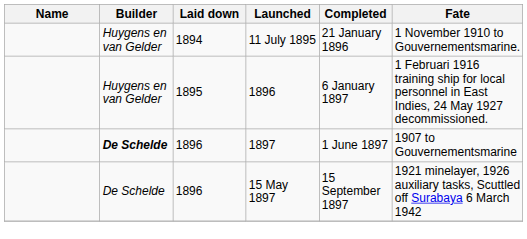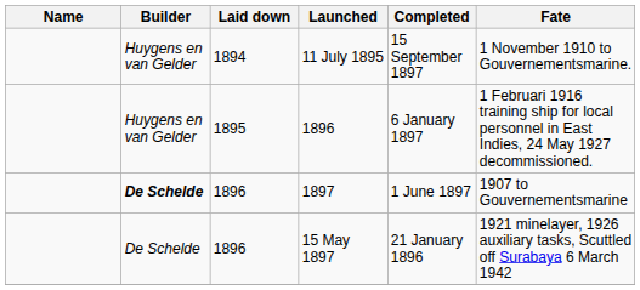 <table class="wikitable">
 <tr>
 <th width="120">Name</th>
 <th width="90">Builder</th>
 <th width="90">Laid down</th>
 <th width="90">Launched</th>
 <th width="90">Completed</th>
 <th width="90">Fate</th>
 </tr>
 <tr>
 <td></td>
 <td><em>Huygens en van Gelder</em></td>
 <td>1894</td>
 <td>11 July 1895</td>
-<td>21 January 1896</td>
+<td>15 September 1897</td>
 <td>1 November 1910 to Gouvernementsmarine.</td>
 </tr>
 <tr>
 <td></td>
 <td><em>Huygens en van Gelder</em></td>
 <td>1895</td>
 <td>1896</td>
 <td>6 January 1897</td>
 <td>1 Februari 1916 training ship for local personnel in East Indies, 24 May 1927 decommissioned.</td>
 </tr>
 <tr>
 <td></td>
 <td><strong><em>De Schelde</em></strong></td>
 <td>1896</td>
 <td>1897</td>
 <td>1 June 1897</td>
 <td>1907 to Gouvernementsmarine</td>
 </tr>
 <tr>
 <td></td>
 <td><em>De Schelde</em></td>
 <td>1896</td>
 <td>15 May 1897</td>
-<td>15 September 1897</td>
+<td>21 January 1896</td>
 <td>1921 minelayer, 1926 auxiliary tasks, Scuttled off <a href='#'>Surabaya</a> 6 March 1942</td>
 </tr>
 <tr>
 </tr>
 </table>
